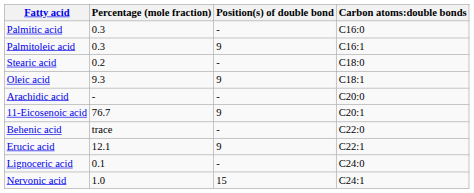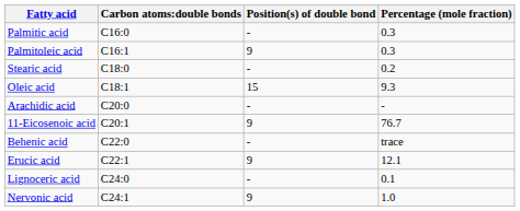 <table class="wikitable">
 <tr>
 <th><a href='#'>Fatty acid</a></th>
+<th>Carbon atoms:double bonds</th>
+<th>Position(s) of double bond</th>
 <th>Percentage (mole fraction)</th>
-<th>Position(s) of double bond</th>
-<th>Carbon atoms:double bonds</th>
 </tr>
 <tr>
 <td><a href='#'>Palmitic acid</a></td>
+<td>C16:0</td>
+<td>-</td>
 <td>0.3</td>
-<td>-</td>
-<td>C16:0</td>
 </tr>
 <tr>
 <td><a href='#'>Palmitoleic acid</a></td>
+<td>C16:1</td>
+<td>9</td>
 <td>0.3</td>
-<td>9</td>
-<td>C16:1</td>
 </tr>
 <tr>
 <td><a href='#'>Stearic acid</a></td>
+<td>C18:0</td>
+<td>-</td>
 <td>0.2</td>
-<td>-</td>
-<td>C18:0</td>
 </tr>
 <tr>
 <td><a href='#'>Oleic acid</a></td>
+<td>C18:1</td>
+<td>15</td>
 <td>9.3</td>
-<td>9</td>
-<td>C18:1</td>
 </tr>
 <tr>
 <td><a href='#'>Arachidic acid</a></td>
+<td>C20:0</td>
 <td>-</td>
 <td>-</td>
-<td>C20:0</td>
 </tr>
 <tr>
 <td><a href='#'>11-Eicosenoic acid</a></td>
+<td>C20:1</td>
+<td>9</td>
 <td>76.7</td>
-<td>9</td>
-<td>C20:1</td>
 </tr>
 <tr>
 <td><a href='#'>Behenic acid</a></td>
+<td>C22:0</td>
+<td>-</td>
 <td>trace</td>
-<td>-</td>
-<td>C22:0</td>
 </tr>
 <tr>
 <td><a href='#'>Erucic acid</a></td>
+<td>C22:1</td>
+<td>9</td>
 <td>12.1</td>
-<td>9</td>
-<td>C22:1</td>
 </tr>
 <tr>
 <td><a href='#'>Lignoceric acid</a></td>
+<td>C24:0</td>
+<td>-</td>
 <td>0.1</td>
-<td>-</td>
-<td>C24:0</td>
 </tr>
 <tr>
 <td><a href='#'>Nervonic acid</a></td>
+<td>C24:1</td>
+<td>9</td>
 <td>1.0</td>
-<td>15</td>
-<td>C24:1</td>
 </tr>
 </table>
